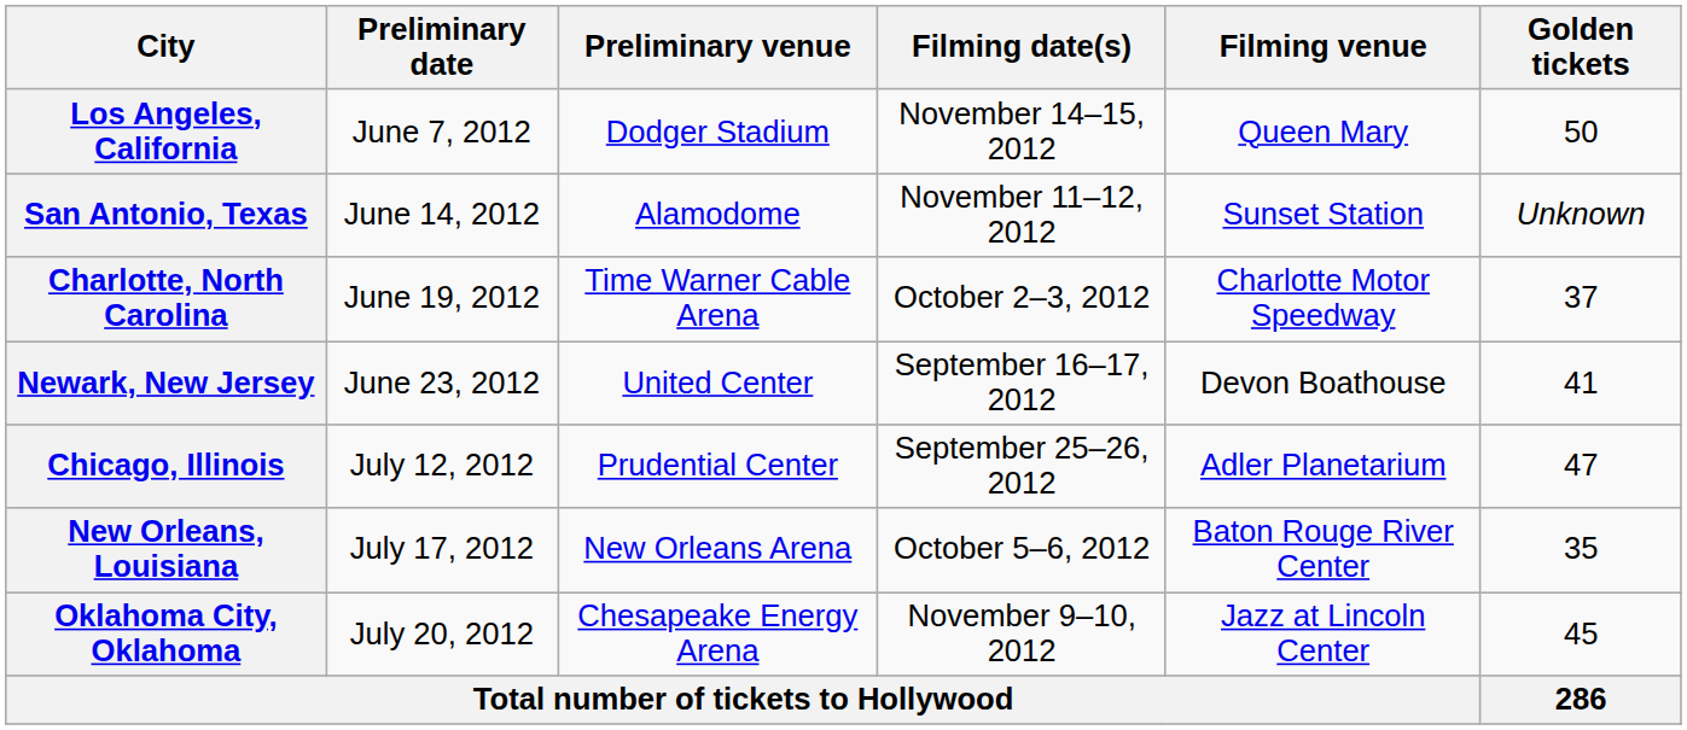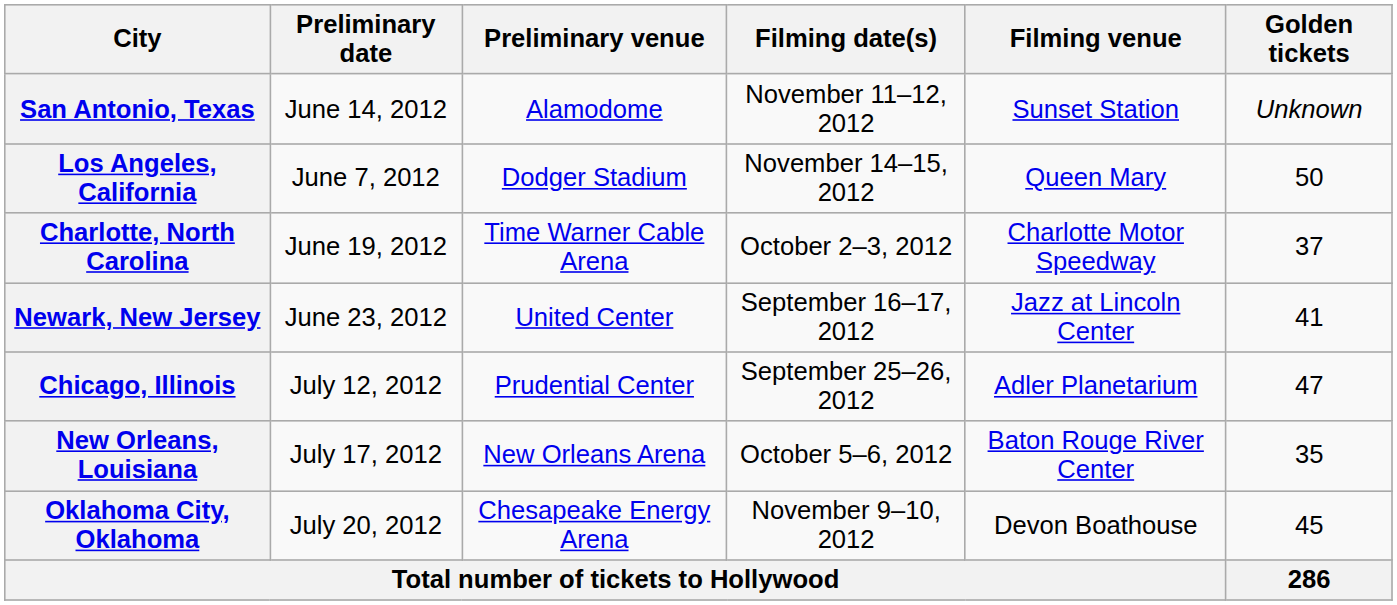 <table class="wikitable sortable" style=" text-align:center">
 <tr>
 <th scope="col">City</th>
 <th scope="col">Preliminary date</th>
 <th scope="col" class="unsortable">Preliminary venue</th>
 <th scope="col">Filming date(s)</th>
 <th scope="col" class="unsortable">Filming venue</th>
 <th scope="col">Golden tickets</th>
 </tr>
 <tr>
+<th scope="row"><a href='#'>San Antonio, Texas</a></th>
+<td>June 14, 2012</td>
+<td><a href='#'>Alamodome</a></td>
+<td>November 11–12, 2012</td>
+<td><a href='#'>Sunset Station</a></td>
+<td><em>Unknown</em></td>
+</tr>
+<tr>
 <th scope="row"><a href='#'>Los Angeles, California</a></th>
 <td>June 7, 2012</td>
 <td><a href='#'>Dodger Stadium</a></td>
 <td>November 14–15, 2012</td>
 <td><a href='#'>Queen Mary</a></td>
 <td>50</td>
-</tr>
-<tr>
-<th scope="row"><a href='#'>San Antonio, Texas</a></th>
-<td>June 14, 2012</td>
-<td><a href='#'>Alamodome</a></td>
-<td>November 11–12, 2012</td>
-<td><a href='#'>Sunset Station</a></td>
-<td><em>Unknown</em></td>
 </tr>
 <tr>
 <th scope="row"><a href='#'>Charlotte, North Carolina</a></th>
 <td>June 19, 2012</td>
 <td><a href='#'>Time Warner Cable Arena</a></td>
 <td>October 2–3, 2012</td>
 <td><a href='#'>Charlotte Motor Speedway</a></td>
 <td>37</td>
 </tr>
 <tr>
 <th scope="row"><a href='#'>Newark, New Jersey</a></th>
 <td>June 23, 2012</td>
 <td><a href='#'>United Center</a></td>
 <td>September 16–17, 2012</td>
-<td>Devon Boathouse</td>
+<td><a href='#'>Jazz at Lincoln Center</a></td>
 <td>41</td>
 </tr>
 <tr>
 <th scope="row"><a href='#'>Chicago, Illinois</a></th>
 <td>July 12, 2012</td>
 <td><a href='#'>Prudential Center</a></td>
 <td>September 25–26, 2012</td>
 <td><a href='#'>Adler Planetarium</a></td>
 <td>47</td>
 </tr>
 <tr>
 <th scope="row"><a href='#'>New Orleans, Louisiana</a></th>
 <td>July 17, 2012</td>
 <td><a href='#'>New Orleans Arena</a></td>
 <td>October 5–6, 2012</td>
 <td><a href='#'>Baton Rouge River Center</a></td>
 <td>35</td>
 </tr>
 <tr>
 <th scope="row"><a href='#'>Oklahoma City, Oklahoma</a></th>
 <td>July 20, 2012</td>
 <td><a href='#'>Chesapeake Energy Arena</a></td>
 <td>November 9–10, 2012</td>
-<td><a href='#'>Jazz at Lincoln Center</a></td>
+<td>Devon Boathouse</td>
 <td>45</td>
 </tr>
 <tr>
 <th colspan="5">Total number of tickets to Hollywood</th>
 <th>286</th>
 </tr>
 </table>
